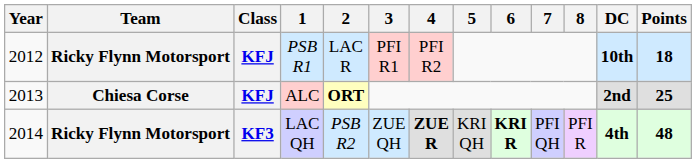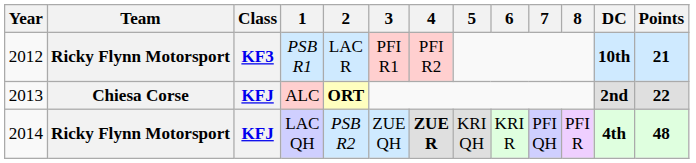 <table class="wikitable" style="text-align:center; font-size:85%">
 <tr>
 <th>Year</th>
 <th>Team</th>
 <th>Class</th>
 <th>1</th>
 <th>2</th>
 <th>3</th>
 <th>4</th>
 <th>5</th>
 <th>6</th>
 <th>7</th>
 <th>8</th>
 <th>DC</th>
 <th>Points</th>
 </tr>
 <tr>
 <td>2012</td>
 <th nowrap>Ricky Flynn Motorsport</th>
-<th><a href='#'>KFJ</a></th>
+<th><a href='#'>KF3</a></th>
 <td style="background:#CFEAFF;"><em>PSB<br>R1</em><br></td>
 <td style="background:#CFEAFF;">LAC<br>R<br></td>
 <td style="background:#FFCFCF;">PFI<br>R1<br></td>
 <td style="background:#FFCFCF;">PFI<br>R2<br></td>
 <td colspan=4></td>
 <th style="background:#CFEAFF;">10th</th>
-<th style="background:#CFEAFF;">18</th>
+<th style="background:#CFEAFF;">21</th>
 </tr>
 <tr>
 <td>2013</td>
 <th nowrap>Chiesa Corse</th>
 <th><a href='#'>KFJ</a></th>
 <td style="background:#FFCFCF;">ALC<br></td>
 <td style="background:#FFFFBF;"><strong>ORT</strong><br></td>
 <td colspan=6></td>
 <th style="background:#DFDFDF;">2nd</th>
-<th style="background:#DFDFDF;">25</th>
+<th style="background:#DFDFDF;">22</th>
 </tr>
 <tr>
 <td>2014</td>
 <th nowrap>Ricky Flynn Motorsport</th>
-<th><a href='#'>KF3</a></th>
+<th><a href='#'>KFJ</a></th>
 <td style="background:#CFCFFF;">LAC<br>QH<br></td>
 <td style="background:#CFEAFF;"><em>PSB<br>R2</em><br></td>
 <td style="background:#CFEAFF;">ZUE<br>QH<br></td>
 <td style="background:#DFDFDF;"><strong>ZUE<br>R<br></strong></td>
 <td style="background:#DFDFDF;">KRI<br>QH<br></td>
-<td style="background:#DFFFDF;"><strong>KRI<br>R<br></strong></td>
+<td style="background:#DFFFDF;">KRI<br>R<br></td>
 <td style="background:#CFCFFF;">PFI<br>QH<br></td>
 <td style="background:#EFCFFF;">PFI<br>R<br></td>
 <th style="background:#DFFFDF;">4th</th>
 <th style="background:#DFFFDF;">48</th>
 </tr>
 </table>
